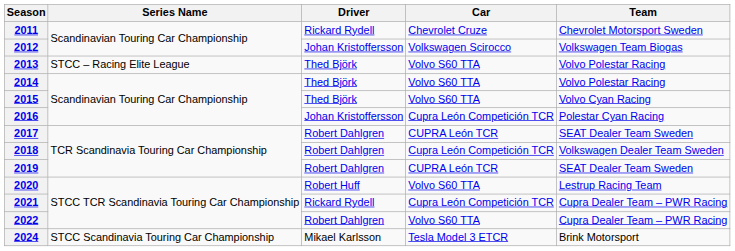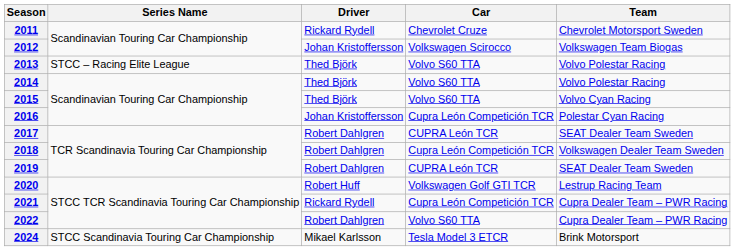 <table class="wikitable">
 <tr>
 <th>Season</th>
 <th>Series Name</th>
 <th>Driver</th>
 <th>Car</th>
 <th>Team</th>
 </tr>
 <tr>
 <th><a href='#'>2011</a></th>
 <td rowspan="2">Scandinavian Touring Car Championship</td>
 <td> <a href='#'>Rickard Rydell</a></td>
 <td><a href='#'>Chevrolet Cruze</a></td>
 <td> <a href='#'>Chevrolet Motorsport Sweden</a></td>
 </tr>
 <tr>
 <th><a href='#'>2012</a></th>
 <td> <a href='#'>Johan Kristoffersson</a></td>
 <td> <a href='#'>Volkswagen Scirocco</a></td>
 <td> <a href='#'>Volkswagen Team Biogas</a></td>
 </tr>
 <tr>
 <th><a href='#'>2013</a></th>
 <td>STCC – Racing Elite League</td>
 <td> <a href='#'>Thed Björk</a></td>
 <td> <a href='#'>Volvo S60 TTA</a></td>
 <td> <a href='#'>Volvo Polestar Racing</a></td>
 </tr>
 <tr>
 <th><a href='#'>2014</a></th>
 <td rowspan="3">Scandinavian Touring Car Championship</td>
 <td> <a href='#'>Thed Björk</a></td>
 <td> <a href='#'>Volvo S60 TTA</a></td>
 <td> <a href='#'>Volvo Polestar Racing</a></td>
 </tr>
 <tr>
 <th><a href='#'>2015</a></th>
 <td> <a href='#'>Thed Björk</a></td>
 <td> <a href='#'>Volvo S60 TTA</a></td>
 <td> <a href='#'>Volvo Cyan Racing</a></td>
 </tr>
 <tr>
 <th><a href='#'>2016</a></th>
 <td> <a href='#'>Johan Kristoffersson</a></td>
 <td> <a href='#'>Cupra León Competición TCR</a></td>
 <td> <a href='#'>Polestar Cyan Racing</a></td>
 </tr>
 <tr>
 <th><a href='#'>2017</a></th>
 <td rowspan="3">TCR Scandinavia Touring Car Championship</td>
 <td> <a href='#'>Robert Dahlgren</a></td>
 <td> <a href='#'>CUPRA León TCR</a></td>
 <td> <a href='#'>SEAT Dealer Team Sweden</a></td>
 </tr>
 <tr>
 <th><a href='#'>2018</a></th>
 <td> <a href='#'>Robert Dahlgren</a></td>
 <td> <a href='#'>Cupra León Competición TCR</a></td>
 <td> <a href='#'>Volkswagen Dealer Team Sweden</a></td>
 </tr>
 <tr>
 <th><a href='#'>2019</a></th>
 <td> <a href='#'>Robert Dahlgren</a></td>
 <td> <a href='#'>CUPRA León TCR</a></td>
 <td> <a href='#'>SEAT Dealer Team Sweden</a></td>
 </tr>
 <tr>
 <th><a href='#'>2020</a></th>
 <td rowspan="3">STCC TCR Scandinavia Touring Car Championship</td>
 <td> <a href='#'>Robert Huff</a></td>
-<td> <a href='#'>Volvo S60 TTA</a></td>
+<td> <a href='#'>Volkswagen Golf GTI TCR</a></td>
 <td> <a href='#'>Lestrup Racing Team</a></td>
 </tr>
 <tr>
 <th><a href='#'>2021</a></th>
 <td> <a href='#'>Rickard Rydell</a></td>
 <td> <a href='#'>Cupra León Competición TCR</a></td>
 <td> <a href='#'>Cupra Dealer Team – PWR Racing</a></td>
 </tr>
 <tr>
 <th><a href='#'>2022</a></th>
 <td> <a href='#'>Robert Dahlgren</a></td>
 <td> <a href='#'>Volvo S60 TTA</a></td>
 <td> <a href='#'>Cupra Dealer Team – PWR Racing</a></td>
 </tr>
 <tr>
 <th><a href='#'>2024</a></th>
 <td>STCC Scandinavia Touring Car Championship</td>
 <td> Mikael Karlsson</td>
 <td> <a href='#'>Tesla Model 3 ETCR</a></td>
 <td> Brink Motorsport</td>
 </tr>
 </table>
